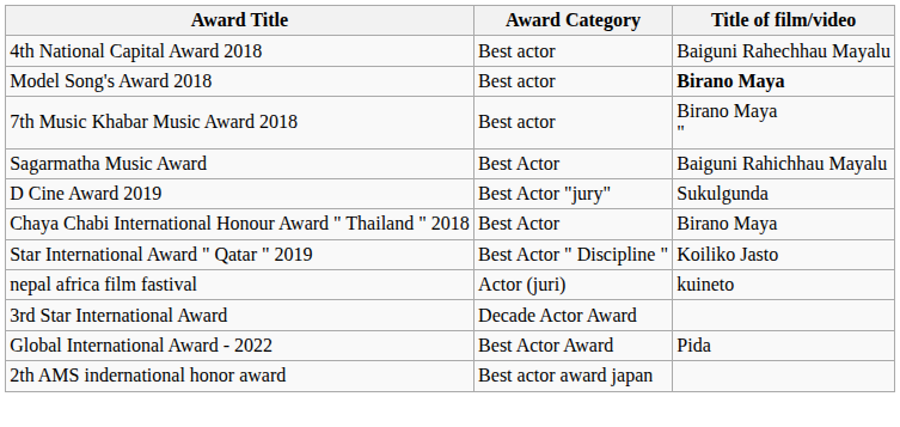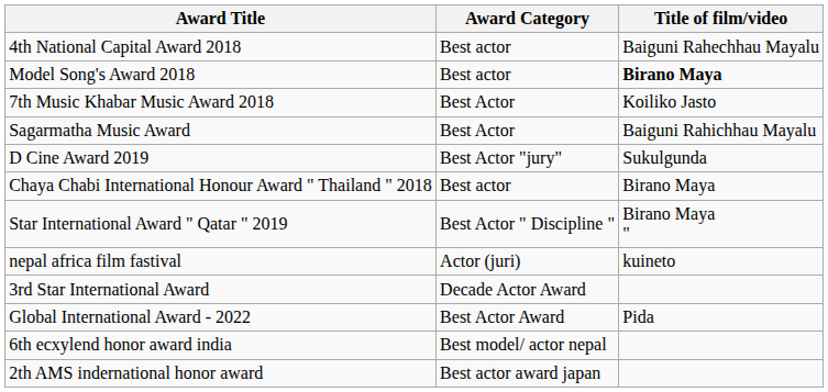 <table class="wikitable">
 <tr>
 <th>Award Title</th>
 <th>Award Category</th>
 <th>Title of film/video</th>
 </tr>
 <tr>
 <td>4th National Capital Award 2018</td>
 <td>Best actor</td>
 <td>Baiguni Rahechhau Mayalu</td>
 </tr>
 <tr>
 <td>Model Song's Award 2018</td>
 <td>Best actor</td>
 <td><strong>Birano Maya</strong></td>
 </tr>
 <tr>
 <td>7th Music Khabar Music Award 2018</td>
-<td>Best actor</td>
-<td>Birano Maya<br>"</td>
+<td>Best Actor</td>
+<td>Koiliko Jasto</td>
 </tr>
 <tr>
 <td>Sagarmatha Music Award</td>
 <td>Best Actor</td>
 <td>Baiguni Rahichhau Mayalu</td>
 </tr>
 <tr>
 <td>D Cine Award 2019</td>
 <td>Best Actor "jury"</td>
 <td>Sukulgunda</td>
 </tr>
 <tr>
 <td>Chaya Chabi International Honour Award " Thailand " 2018</td>
-<td>Best Actor</td>
+<td>Best actor</td>
 <td>Birano Maya</td>
 </tr>
 <tr>
 <td>Star International Award " Qatar " 2019</td>
 <td>Best Actor " Discipline "</td>
-<td>Koiliko Jasto</td>
+<td>Birano Maya<br>"</td>
 </tr>
 <tr>
 <td>nepal africa film  fastival</td>
 <td>Actor (juri)</td>
 <td>kuineto</td>
 </tr>
 <tr>
 <td>3rd Star International Award</td>
 <td>Decade Actor Award</td>
 <td></td>
 </tr>
 <tr>
 <td>Global International Award - 2022</td>
 <td>Best Actor Award</td>
 <td>Pida</td>
 </tr>
 <tr>
+<td>6th ecxylend honor  award india</td>
+<td>Best model/ actor nepal</td>
+<td></td>
+</tr>
+<tr>
 <td>2th AMS indernational  honor award</td>
 <td>Best actor award japan</td>
 <td></td>
 </tr>
 </table>
